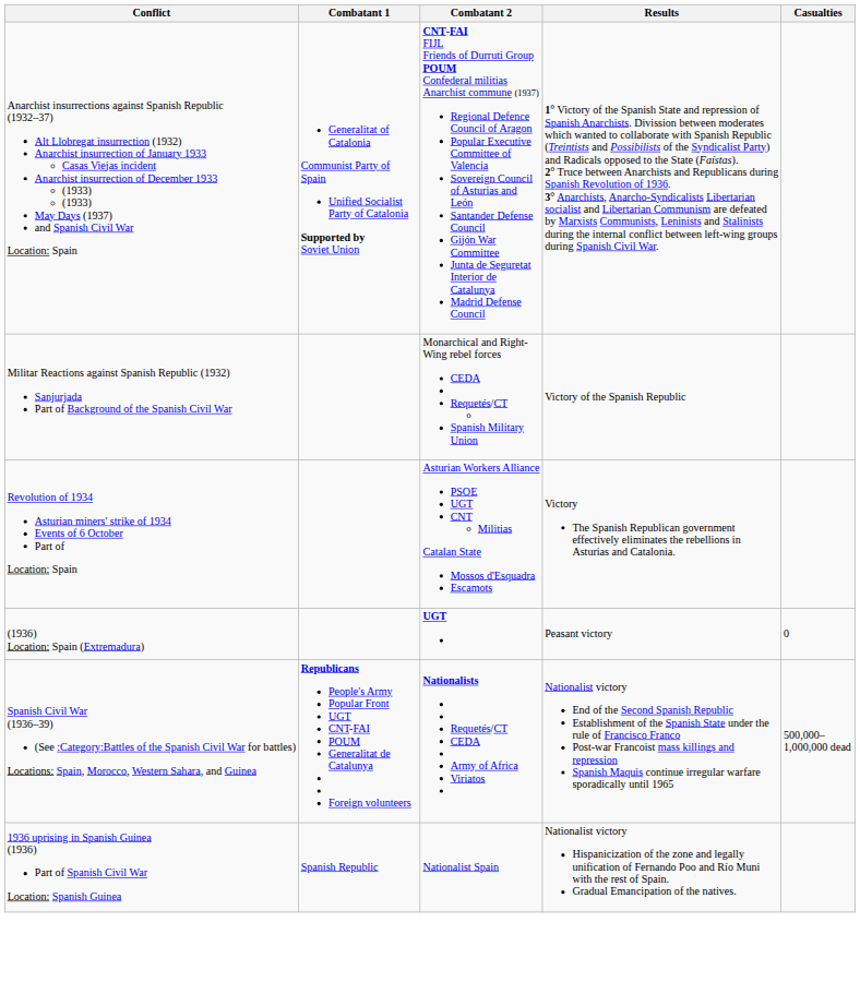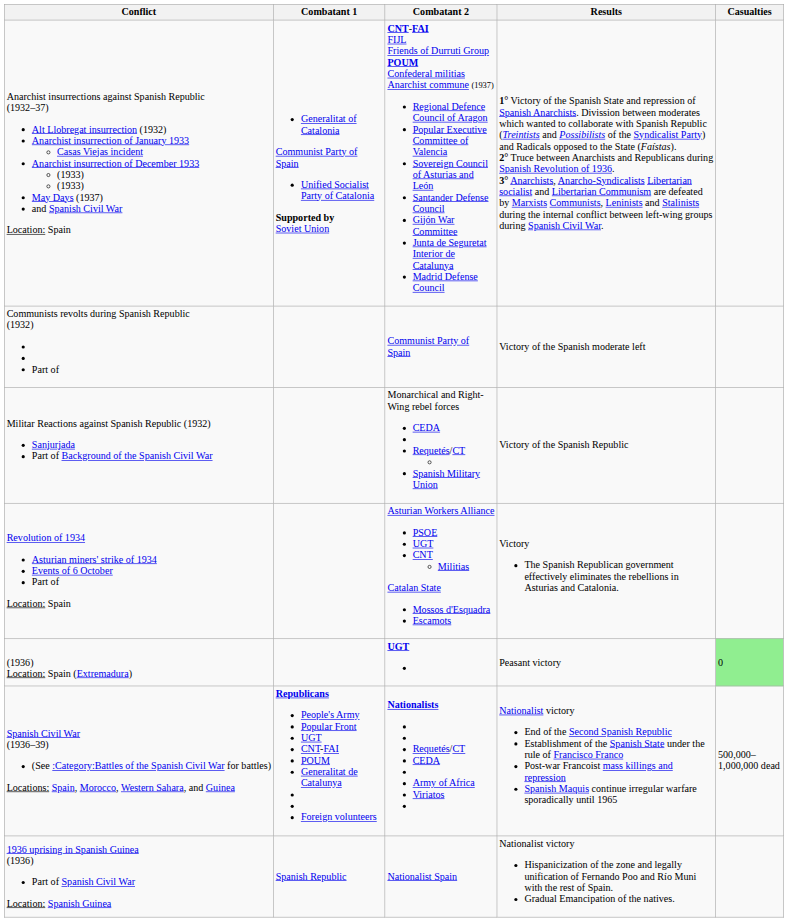 <table class="wikitable">
 <tr>
 <th>Conflict</th>
 <th width=170px>Combatant 1</th>
 <th width=170px>Combatant 2</th>
 <th width=340px>Results</th>
 <th width=100px>Casualties</th>
 </tr>
 <tr>
 <td>Anarchist insurrections against Spanish Republic<br>(1932–37)<ul><li><a href='#'>Alt Llobregat insurrection</a> (1932)</li><li><a href='#'>Anarchist insurrection of January 1933</a><ul><li><a href='#'>Casas Viejas incident</a></li></ul></li><li><a href='#'>Anarchist insurrection of December 1933</a><ul><li> (1933)</li><li>(1933)</li></ul></li><li><a href='#'>May Days</a> (1937)</li><li> and <a href='#'>Spanish Civil War</a></li></ul><u>Location:</u> Spain</td>
 <td><br><ul><li> <a href='#'>Generalitat of Catalonia</a></li></ul> <a href='#'>Communist Party of Spain</a><ul><li><a href='#'>Unified Socialist Party of Catalonia</a></li></ul><strong>Supported by</strong><br> <a href='#'>Soviet Union</a></td>
 <td> <strong><a href='#'>CNT</a></strong>-<strong><a href='#'>FAI</a></strong><br> <a href='#'>FIJL</a><br> <a href='#'>Friends of Durruti Group</a><br> <strong><a href='#'>POUM</a></strong><br><a href='#'>Confederal militias</a><br><a href='#'>Anarchist commune</a> <small>(1937)</small><ul><li> <a href='#'>Regional Defence Council of Aragon</a></li><li> <a href='#'>Popular Executive Committee of Valencia</a></li><li><a href='#'>Sovereign Council of Asturias and León</a></li><li><a href='#'>Santander Defense Council</a></li><li><a href='#'>Gijón War Committee</a></li><li><a href='#'>Junta de Seguretat Interior de Catalunya</a></li><li><a href='#'>Madrid Defense Council</a></li></ul></td>
 <td><strong>1°</strong> Victory of the Spanish State and repression of <a href='#'>Spanish Anarchists</a>. Divission between moderates which wanted to collaborate with Spanish Republic (<a href='#'><em>Treintists</em></a> and <a href='#'><em>Possibilists</em></a> of the <a href='#'>Syndicalist Party</a>) and Radicals opposed to the State (<em>Faístas</em>).<br><strong>2°</strong> Truce between Anarchists and Republicans during <a href='#'>Spanish Revolution of 1936</a>.<br><strong>3°</strong> <a href='#'>Anarchists</a>, <a href='#'>Anarcho-Syndicalists</a> <a href='#'>Libertarian socialist</a> and <a href='#'>Libertarian Communism</a> are defeated by <a href='#'>Marxists</a> <a href='#'>Communists</a>, <a href='#'>Leninists</a> and <a href='#'>Stalinists</a> during the internal conflict between left-wing groups during <a href='#'>Spanish Civil War</a>.</td>
+<td></td>
+</tr>
+<tr>
+<td>Communists revolts during Spanish Republic<br>(1932)<ul><li></li><li></li><li>Part of </li></ul></td>
+<td></td>
+<td> <a href='#'>Communist Party of Spain</a></td>
+<td>Victory of the Spanish moderate left</td>
 <td></td>
 </tr>
 <tr>
 <td>Militar Reactions against Spanish Republic (1932)<br><ul><li><a href='#'>Sanjurjada</a></li><li>Part of <a href='#'>Background of the Spanish Civil War</a></li></ul></td>
 <td></td>
 <td>Monarchical and Right-Wing rebel forces<br><ul><li> <a href='#'>CEDA</a></li><li></li><li> <a href='#'>Requetés</a>/<a href='#'>CT</a><ul><li></li></ul></li><li><a href='#'>Spanish Military Union</a></li></ul></td>
 <td>Victory of the Spanish Republic</td>
 <td></td>
 </tr>
 <tr>
 <td><a href='#'>Revolution of 1934</a><br><ul><li><a href='#'>Asturian miners' strike of 1934</a></li><li><a href='#'>Events of 6 October</a></li><li>Part of </li></ul><u>Location:</u> Spain</td>
 <td></td>
 <td> <a href='#'>Asturian Workers Alliance</a><br><ul><li> <a href='#'>PSOE</a></li><li> <a href='#'>UGT</a></li><li> <a href='#'>CNT</a><ul><li><a href='#'>Militias</a></li></ul></li></ul> <a href='#'>Catalan State</a><ul><li><a href='#'>Mossos d'Esquadra</a></li><li><a href='#'>Escamots</a></li></ul></td>
 <td>Victory<br><ul><li>The Spanish Republican government effectively eliminates the rebellions in Asturias and Catalonia.</li></ul></td>
 <td></td>
 </tr>
 <tr>
 <td><br>(1936)<br><u>Location:</u> Spain (<a href='#'>Extremadura</a>)</td>
 <td></td>
 <td><strong> <a href='#'>UGT</a><br><ul><li></li></ul></strong></td>
 <td>Peasant victory</td>
-<td>0</td>
+<td style="background: lightgreen;">0</td>
 </tr>
 <tr>
 <td><a href='#'>Spanish Civil War</a><br>(1936–39)<br><ul><li>(See <a href='#'>:Category:Battles of the Spanish Civil War</a> for battles)</li></ul><u>Locations:</u> <a href='#'>Spain</a>, <a href='#'>Morocco</a>, <a href='#'>Western Sahara</a>, and <a href='#'>Guinea</a></td>
 <td> <strong><a href='#'>Republicans</a></strong><br><ul><li> <a href='#'>People's Army</a></li><li> <a href='#'>Popular Front</a></li><li> <a href='#'>UGT</a></li><li> <a href='#'>CNT</a>-<a href='#'>FAI</a></li><li> <a href='#'>POUM</a></li><li> <a href='#'>Generalitat de Catalunya</a></li><li></li><li></li><li><a href='#'>Foreign volunteers</a></li></ul></td>
 <td><br> <strong><a href='#'>Nationalists</a></strong><ul><li></li><li></li><li> <a href='#'>Requetés</a>/<a href='#'>CT</a></li><li> <a href='#'>CEDA</a></li><li></li><li> <a href='#'>Army of Africa</a></li><li> <a href='#'>Viriatos</a></li><li></li></ul><br></td>
 <td><a href='#'>Nationalist</a> victory<br><ul><li>End of the <a href='#'>Second Spanish Republic</a></li><li>Establishment of the <a href='#'>Spanish State</a> under the rule of <a href='#'>Francisco Franco</a></li><li>Post-war Francoist <a href='#'>mass killings and repression</a></li><li><a href='#'>Spanish Maquis</a> continue irregular warfare sporadically until 1965</li></ul></td>
 <td>500,000–1,000,000 dead</td>
 </tr>
 <tr>
 <td><a href='#'>1936 uprising in Spanish Guinea</a><br>(1936)<ul><li>Part of <a href='#'>Spanish Civil War</a></li></ul><u>Location:</u> <a href='#'>Spanish Guinea</a></td>
 <td> <a href='#'>Spanish Republic</a></td>
 <td> <a href='#'>Nationalist Spain</a></td>
 <td>Nationalist victory<br><ul><li>Hispanicization of the zone and legally unification of Fernando Poo and Río Muni with the rest of Spain.</li><li>Gradual Emancipation of the natives.</li></ul></td>
 <td></td>
 </tr>
 </table>
